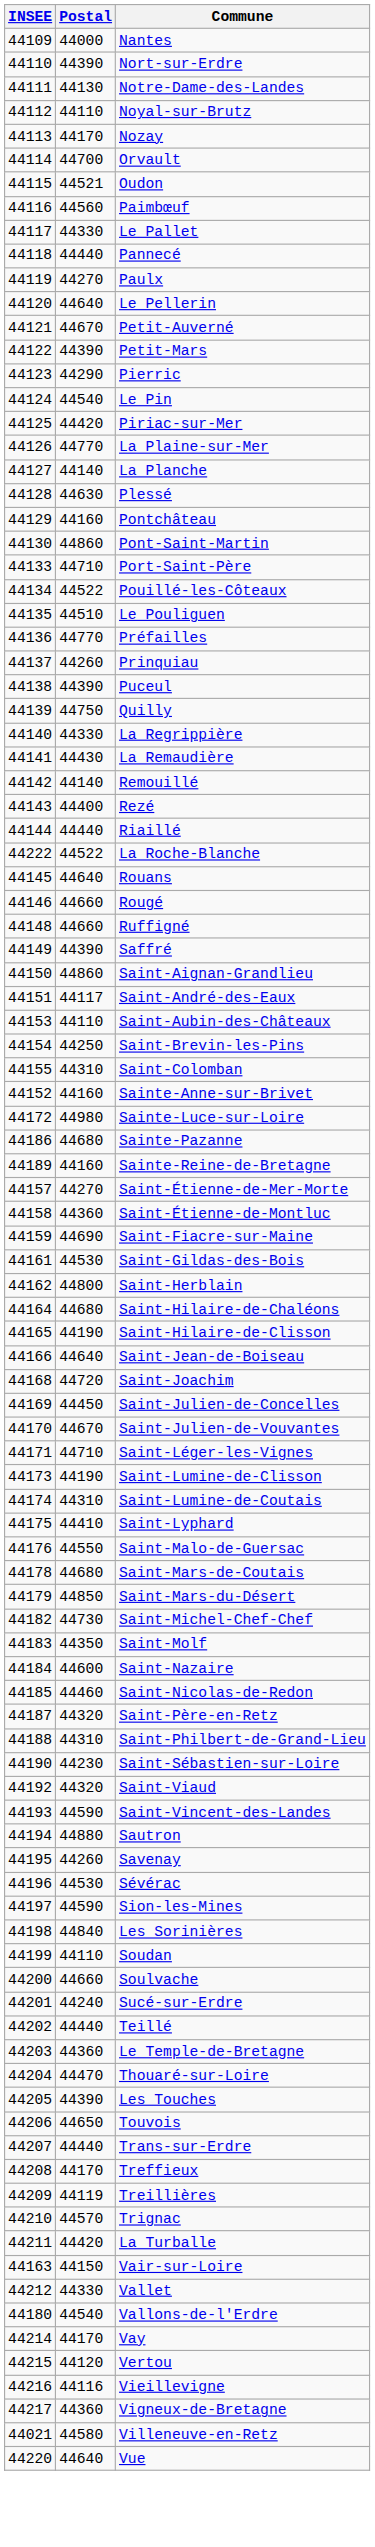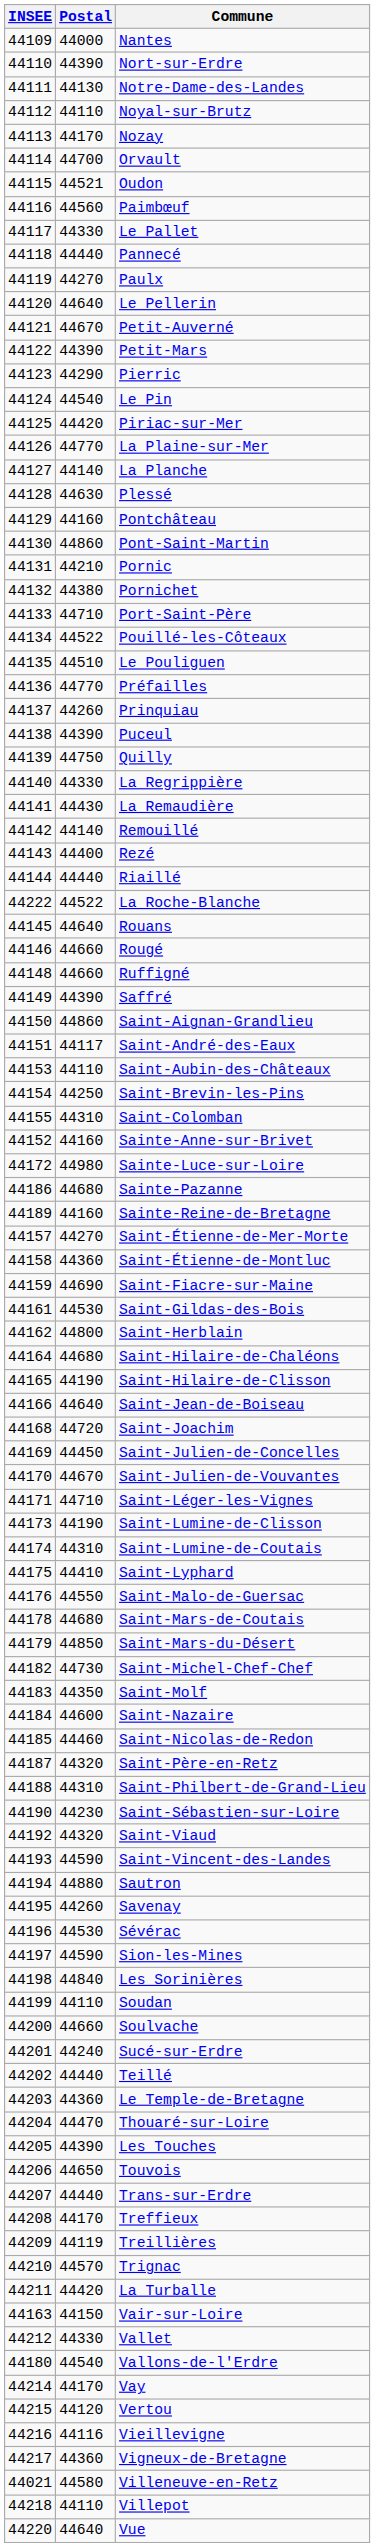 <table class="wikitable sortable">
 <tr>
 <th><a href='#'>INSEE</a></th>
 <th><a href='#'>Postal</a></th>
 <th>Commune</th>
 </tr>
 <tr>
 <td>44109</td>
 <td>44000</td>
 <td><a href='#'>Nantes</a></td>
 </tr>
 <tr>
 <td>44110</td>
 <td>44390</td>
 <td><a href='#'>Nort-sur-Erdre</a></td>
 </tr>
 <tr>
 <td>44111</td>
 <td>44130</td>
 <td><a href='#'>Notre-Dame-des-Landes</a></td>
 </tr>
 <tr>
 <td>44112</td>
 <td>44110</td>
 <td><a href='#'>Noyal-sur-Brutz</a></td>
 </tr>
 <tr>
 <td>44113</td>
 <td>44170</td>
 <td><a href='#'>Nozay</a></td>
 </tr>
 <tr>
 <td>44114</td>
 <td>44700</td>
 <td><a href='#'>Orvault</a></td>
 </tr>
 <tr>
 <td>44115</td>
 <td>44521</td>
 <td><a href='#'>Oudon</a></td>
 </tr>
 <tr>
 <td>44116</td>
 <td>44560</td>
 <td><a href='#'>Paimbœuf</a></td>
 </tr>
 <tr>
 <td>44117</td>
 <td>44330</td>
 <td><a href='#'>Le Pallet</a></td>
 </tr>
 <tr>
 <td>44118</td>
 <td>44440</td>
 <td><a href='#'>Pannecé</a></td>
 </tr>
 <tr>
 <td>44119</td>
 <td>44270</td>
 <td><a href='#'>Paulx</a></td>
 </tr>
 <tr>
 <td>44120</td>
 <td>44640</td>
 <td><a href='#'>Le Pellerin</a></td>
 </tr>
 <tr>
 <td>44121</td>
 <td>44670</td>
 <td><a href='#'>Petit-Auverné</a></td>
 </tr>
 <tr>
 <td>44122</td>
 <td>44390</td>
 <td><a href='#'>Petit-Mars</a></td>
 </tr>
 <tr>
 <td>44123</td>
 <td>44290</td>
 <td><a href='#'>Pierric</a></td>
 </tr>
 <tr>
 <td>44124</td>
 <td>44540</td>
 <td><a href='#'>Le Pin</a></td>
 </tr>
 <tr>
 <td>44125</td>
 <td>44420</td>
 <td><a href='#'>Piriac-sur-Mer</a></td>
 </tr>
 <tr>
 <td>44126</td>
 <td>44770</td>
 <td><a href='#'>La Plaine-sur-Mer</a></td>
 </tr>
 <tr>
 <td>44127</td>
 <td>44140</td>
 <td><a href='#'>La Planche</a></td>
 </tr>
 <tr>
 <td>44128</td>
 <td>44630</td>
 <td><a href='#'>Plessé</a></td>
 </tr>
 <tr>
 <td>44129</td>
 <td>44160</td>
 <td><a href='#'>Pontchâteau</a></td>
 </tr>
 <tr>
 <td>44130</td>
 <td>44860</td>
 <td><a href='#'>Pont-Saint-Martin</a></td>
+</tr>
+<tr>
+<td>44131</td>
+<td>44210</td>
+<td><a href='#'>Pornic</a></td>
+</tr>
+<tr>
+<td>44132</td>
+<td>44380</td>
+<td><a href='#'>Pornichet</a></td>
 </tr>
 <tr>
 <td>44133</td>
 <td>44710</td>
 <td><a href='#'>Port-Saint-Père</a></td>
 </tr>
 <tr>
 <td>44134</td>
 <td>44522</td>
 <td><a href='#'>Pouillé-les-Côteaux</a></td>
 </tr>
 <tr>
 <td>44135</td>
 <td>44510</td>
 <td><a href='#'>Le Pouliguen</a></td>
 </tr>
 <tr>
 <td>44136</td>
 <td>44770</td>
 <td><a href='#'>Préfailles</a></td>
 </tr>
 <tr>
 <td>44137</td>
 <td>44260</td>
 <td><a href='#'>Prinquiau</a></td>
 </tr>
 <tr>
 <td>44138</td>
 <td>44390</td>
 <td><a href='#'>Puceul</a></td>
 </tr>
 <tr>
 <td>44139</td>
 <td>44750</td>
 <td><a href='#'>Quilly</a></td>
 </tr>
 <tr>
 <td>44140</td>
 <td>44330</td>
 <td><a href='#'>La Regrippière</a></td>
 </tr>
 <tr>
 <td>44141</td>
 <td>44430</td>
 <td><a href='#'>La Remaudière</a></td>
 </tr>
 <tr>
 <td>44142</td>
 <td>44140</td>
 <td><a href='#'>Remouillé</a></td>
 </tr>
 <tr>
 <td>44143</td>
 <td>44400</td>
 <td><a href='#'>Rezé</a></td>
 </tr>
 <tr>
 <td>44144</td>
 <td>44440</td>
 <td><a href='#'>Riaillé</a></td>
 </tr>
 <tr>
 <td>44222</td>
 <td>44522</td>
 <td><a href='#'>La Roche-Blanche</a></td>
 </tr>
 <tr>
 <td>44145</td>
 <td>44640</td>
 <td><a href='#'>Rouans</a></td>
 </tr>
 <tr>
 <td>44146</td>
 <td>44660</td>
 <td><a href='#'>Rougé</a></td>
 </tr>
 <tr>
 <td>44148</td>
 <td>44660</td>
 <td><a href='#'>Ruffigné</a></td>
 </tr>
 <tr>
 <td>44149</td>
 <td>44390</td>
 <td><a href='#'>Saffré</a></td>
 </tr>
 <tr>
 <td>44150</td>
 <td>44860</td>
 <td><a href='#'>Saint-Aignan-Grandlieu</a></td>
 </tr>
 <tr>
 <td>44151</td>
 <td>44117</td>
 <td><a href='#'>Saint-André-des-Eaux</a></td>
 </tr>
 <tr>
 <td>44153</td>
 <td>44110</td>
 <td><a href='#'>Saint-Aubin-des-Châteaux</a></td>
 </tr>
 <tr>
 <td>44154</td>
 <td>44250</td>
 <td><a href='#'>Saint-Brevin-les-Pins</a></td>
 </tr>
 <tr>
 <td>44155</td>
 <td>44310</td>
 <td><a href='#'>Saint-Colomban</a></td>
 </tr>
 <tr>
 <td>44152</td>
 <td>44160</td>
 <td><a href='#'>Sainte-Anne-sur-Brivet</a></td>
 </tr>
 <tr>
 <td>44172</td>
 <td>44980</td>
 <td><a href='#'>Sainte-Luce-sur-Loire</a></td>
 </tr>
 <tr>
 <td>44186</td>
 <td>44680</td>
 <td><a href='#'>Sainte-Pazanne</a></td>
 </tr>
 <tr>
 <td>44189</td>
 <td>44160</td>
 <td><a href='#'>Sainte-Reine-de-Bretagne</a></td>
 </tr>
 <tr>
 <td>44157</td>
 <td>44270</td>
 <td><a href='#'>Saint-Étienne-de-Mer-Morte</a></td>
 </tr>
 <tr>
 <td>44158</td>
 <td>44360</td>
 <td><a href='#'>Saint-Étienne-de-Montluc</a></td>
 </tr>
 <tr>
 <td>44159</td>
 <td>44690</td>
 <td><a href='#'>Saint-Fiacre-sur-Maine</a></td>
 </tr>
 <tr>
 <td>44161</td>
 <td>44530</td>
 <td><a href='#'>Saint-Gildas-des-Bois</a></td>
 </tr>
 <tr>
 <td>44162</td>
 <td>44800</td>
 <td><a href='#'>Saint-Herblain</a></td>
 </tr>
 <tr>
 <td>44164</td>
 <td>44680</td>
 <td><a href='#'>Saint-Hilaire-de-Chaléons</a></td>
 </tr>
 <tr>
 <td>44165</td>
 <td>44190</td>
 <td><a href='#'>Saint-Hilaire-de-Clisson</a></td>
 </tr>
 <tr>
 <td>44166</td>
 <td>44640</td>
 <td><a href='#'>Saint-Jean-de-Boiseau</a></td>
 </tr>
 <tr>
 <td>44168</td>
 <td>44720</td>
 <td><a href='#'>Saint-Joachim</a></td>
 </tr>
 <tr>
 <td>44169</td>
 <td>44450</td>
 <td><a href='#'>Saint-Julien-de-Concelles</a></td>
 </tr>
 <tr>
 <td>44170</td>
 <td>44670</td>
 <td><a href='#'>Saint-Julien-de-Vouvantes</a></td>
 </tr>
 <tr>
 <td>44171</td>
 <td>44710</td>
 <td><a href='#'>Saint-Léger-les-Vignes</a></td>
 </tr>
 <tr>
 <td>44173</td>
 <td>44190</td>
 <td><a href='#'>Saint-Lumine-de-Clisson</a></td>
 </tr>
 <tr>
 <td>44174</td>
 <td>44310</td>
 <td><a href='#'>Saint-Lumine-de-Coutais</a></td>
 </tr>
 <tr>
 <td>44175</td>
 <td>44410</td>
 <td><a href='#'>Saint-Lyphard</a></td>
 </tr>
 <tr>
 <td>44176</td>
 <td>44550</td>
 <td><a href='#'>Saint-Malo-de-Guersac</a></td>
 </tr>
 <tr>
 <td>44178</td>
 <td>44680</td>
 <td><a href='#'>Saint-Mars-de-Coutais</a></td>
 </tr>
 <tr>
 <td>44179</td>
 <td>44850</td>
 <td><a href='#'>Saint-Mars-du-Désert</a></td>
 </tr>
 <tr>
 <td>44182</td>
 <td>44730</td>
 <td><a href='#'>Saint-Michel-Chef-Chef</a></td>
 </tr>
 <tr>
 <td>44183</td>
 <td>44350</td>
 <td><a href='#'>Saint-Molf</a></td>
 </tr>
 <tr>
 <td>44184</td>
 <td>44600</td>
 <td><a href='#'>Saint-Nazaire</a></td>
 </tr>
 <tr>
 <td>44185</td>
 <td>44460</td>
 <td><a href='#'>Saint-Nicolas-de-Redon</a></td>
 </tr>
 <tr>
 <td>44187</td>
 <td>44320</td>
 <td><a href='#'>Saint-Père-en-Retz</a></td>
 </tr>
 <tr>
 <td>44188</td>
 <td>44310</td>
 <td><a href='#'>Saint-Philbert-de-Grand-Lieu</a></td>
 </tr>
 <tr>
 <td>44190</td>
 <td>44230</td>
 <td><a href='#'>Saint-Sébastien-sur-Loire</a></td>
 </tr>
 <tr>
 <td>44192</td>
 <td>44320</td>
 <td><a href='#'>Saint-Viaud</a></td>
 </tr>
 <tr>
 <td>44193</td>
 <td>44590</td>
 <td><a href='#'>Saint-Vincent-des-Landes</a></td>
 </tr>
 <tr>
 <td>44194</td>
 <td>44880</td>
 <td><a href='#'>Sautron</a></td>
 </tr>
 <tr>
 <td>44195</td>
 <td>44260</td>
 <td><a href='#'>Savenay</a></td>
 </tr>
 <tr>
 <td>44196</td>
 <td>44530</td>
 <td><a href='#'>Sévérac</a></td>
 </tr>
 <tr>
 <td>44197</td>
 <td>44590</td>
 <td><a href='#'>Sion-les-Mines</a></td>
 </tr>
 <tr>
 <td>44198</td>
 <td>44840</td>
 <td><a href='#'>Les Sorinières</a></td>
 </tr>
 <tr>
 <td>44199</td>
 <td>44110</td>
 <td><a href='#'>Soudan</a></td>
 </tr>
 <tr>
 <td>44200</td>
 <td>44660</td>
 <td><a href='#'>Soulvache</a></td>
 </tr>
 <tr>
 <td>44201</td>
 <td>44240</td>
 <td><a href='#'>Sucé-sur-Erdre</a></td>
 </tr>
 <tr>
 <td>44202</td>
 <td>44440</td>
 <td><a href='#'>Teillé</a></td>
 </tr>
 <tr>
 <td>44203</td>
 <td>44360</td>
 <td><a href='#'>Le Temple-de-Bretagne</a></td>
 </tr>
 <tr>
 <td>44204</td>
 <td>44470</td>
 <td><a href='#'>Thouaré-sur-Loire</a></td>
 </tr>
 <tr>
 <td>44205</td>
 <td>44390</td>
 <td><a href='#'>Les Touches</a></td>
 </tr>
 <tr>
 <td>44206</td>
 <td>44650</td>
 <td><a href='#'>Touvois</a></td>
 </tr>
 <tr>
 <td>44207</td>
 <td>44440</td>
 <td><a href='#'>Trans-sur-Erdre</a></td>
 </tr>
 <tr>
 <td>44208</td>
 <td>44170</td>
 <td><a href='#'>Treffieux</a></td>
 </tr>
 <tr>
 <td>44209</td>
 <td>44119</td>
 <td><a href='#'>Treillières</a></td>
 </tr>
 <tr>
 <td>44210</td>
 <td>44570</td>
 <td><a href='#'>Trignac</a></td>
 </tr>
 <tr>
 <td>44211</td>
 <td>44420</td>
 <td><a href='#'>La Turballe</a></td>
 </tr>
 <tr>
 <td>44163</td>
 <td>44150</td>
 <td><a href='#'>Vair-sur-Loire</a></td>
 </tr>
 <tr>
 <td>44212</td>
 <td>44330</td>
 <td><a href='#'>Vallet</a></td>
 </tr>
 <tr>
 <td>44180</td>
 <td>44540</td>
 <td><a href='#'>Vallons-de-l'Erdre</a></td>
 </tr>
 <tr>
 <td>44214</td>
 <td>44170</td>
 <td><a href='#'>Vay</a></td>
 </tr>
 <tr>
 <td>44215</td>
 <td>44120</td>
 <td><a href='#'>Vertou</a></td>
 </tr>
 <tr>
 <td>44216</td>
 <td>44116</td>
 <td><a href='#'>Vieillevigne</a></td>
 </tr>
 <tr>
 <td>44217</td>
 <td>44360</td>
 <td><a href='#'>Vigneux-de-Bretagne</a></td>
 </tr>
 <tr>
 <td>44021</td>
 <td>44580</td>
 <td><a href='#'>Villeneuve-en-Retz</a></td>
 </tr>
 <tr>
+<td>44218</td>
+<td>44110</td>
+<td><a href='#'>Villepot</a></td>
+</tr>
+<tr>
 <td>44220</td>
 <td>44640</td>
 <td><a href='#'>Vue</a></td>
 </tr>
 </table>
